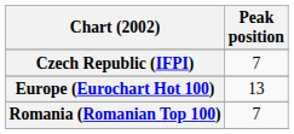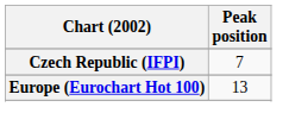 <table class="wikitable sortable plainrowheaders" style="text-align:center">
 <tr>
 <th scope="col">Chart (2002)</th>
 <th scope="col">Peak<br>position</th>
 </tr>
 <tr>
 </tr>
 <tr>
 </tr>
 <tr>
 </tr>
 <tr>
 </tr>
 <tr>
 </tr>
 <tr>
 <th scope="row">Czech Republic (<a href='#'>IFPI</a>)</th>
 <td>7</td>
 </tr>
 <tr>
 </tr>
 <tr>
 <th scope="row">Europe (<a href='#'>Eurochart Hot 100</a>)<br></th>
 <td>13</td>
 </tr>
 <tr>
 </tr>
 <tr>
 </tr>
 <tr>
 </tr>
 <tr>
 </tr>
 <tr>
 </tr>
 <tr>
 </tr>
 <tr>
 </tr>
 <tr>
 </tr>
 <tr>
 </tr>
 <tr>
 </tr>
 <tr>
 </tr>
 <tr>
-<th scope="row">Romania (<a href='#'>Romanian Top 100</a>)</th>
-<td>7</td>
-</tr>
-<tr>
 </tr>
 <tr>
 </tr>
 <tr>
 </tr>
 <tr>
 </tr>
 <tr>
 </tr>
 </table>
